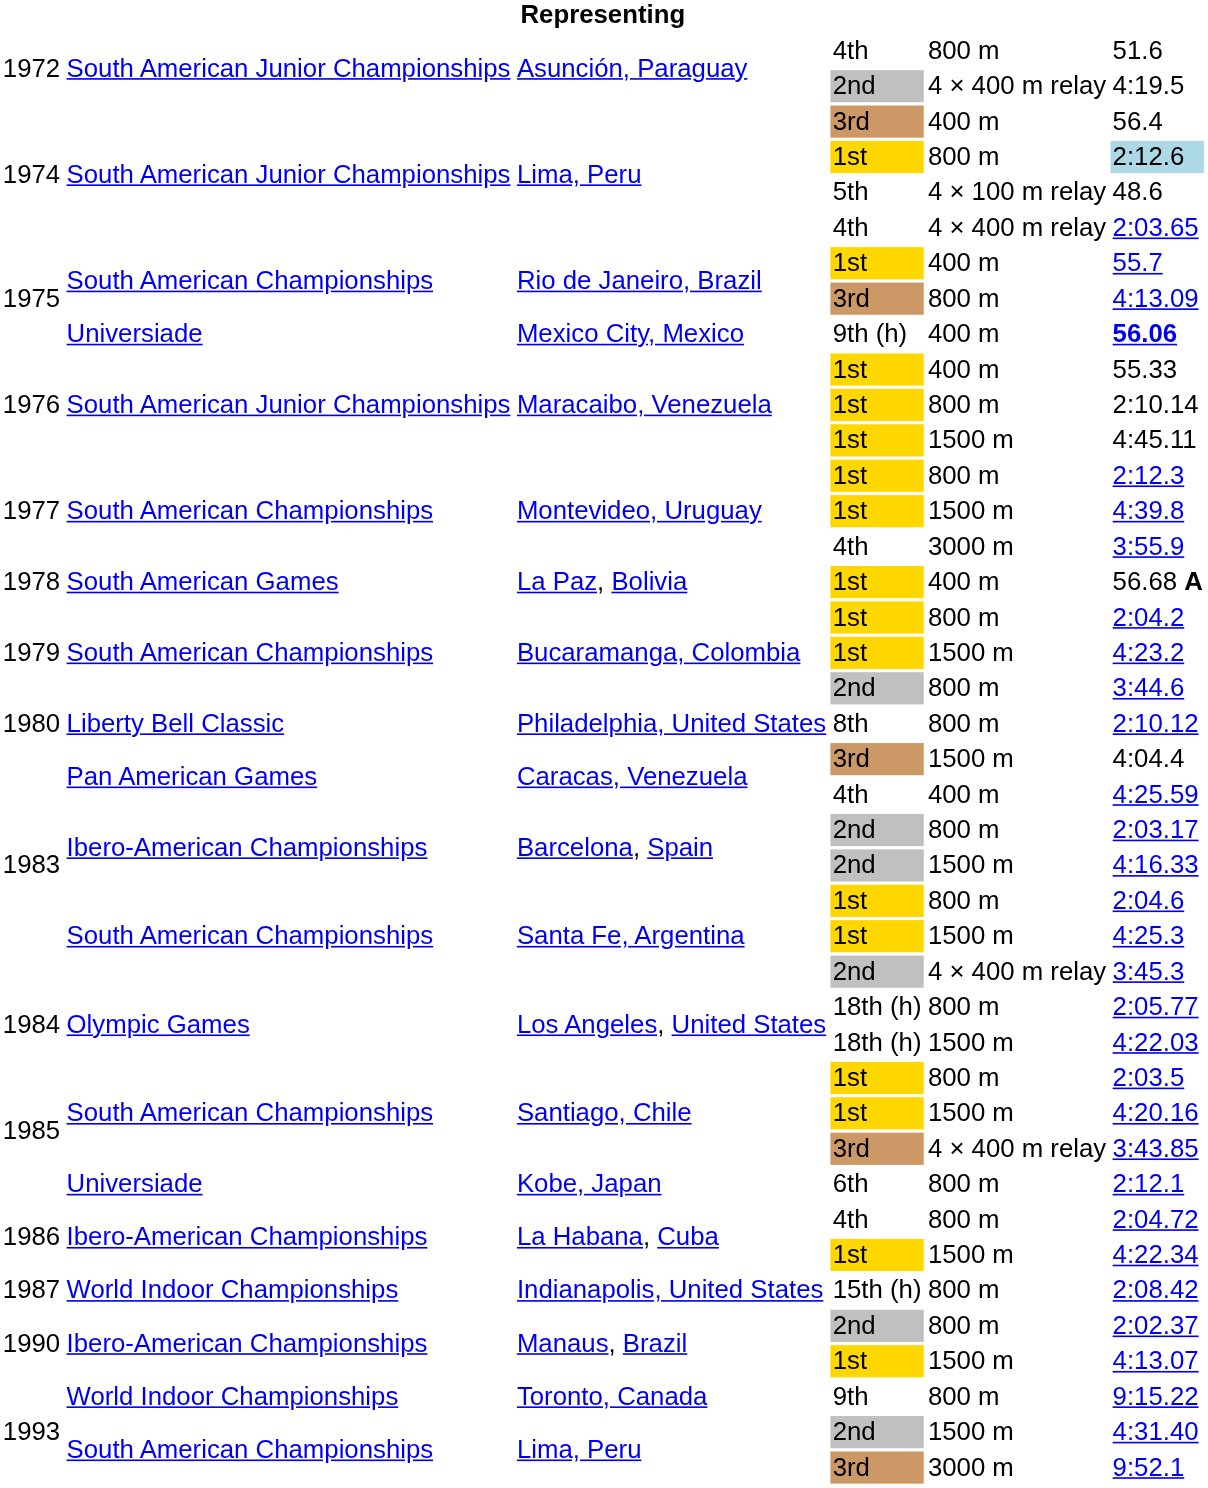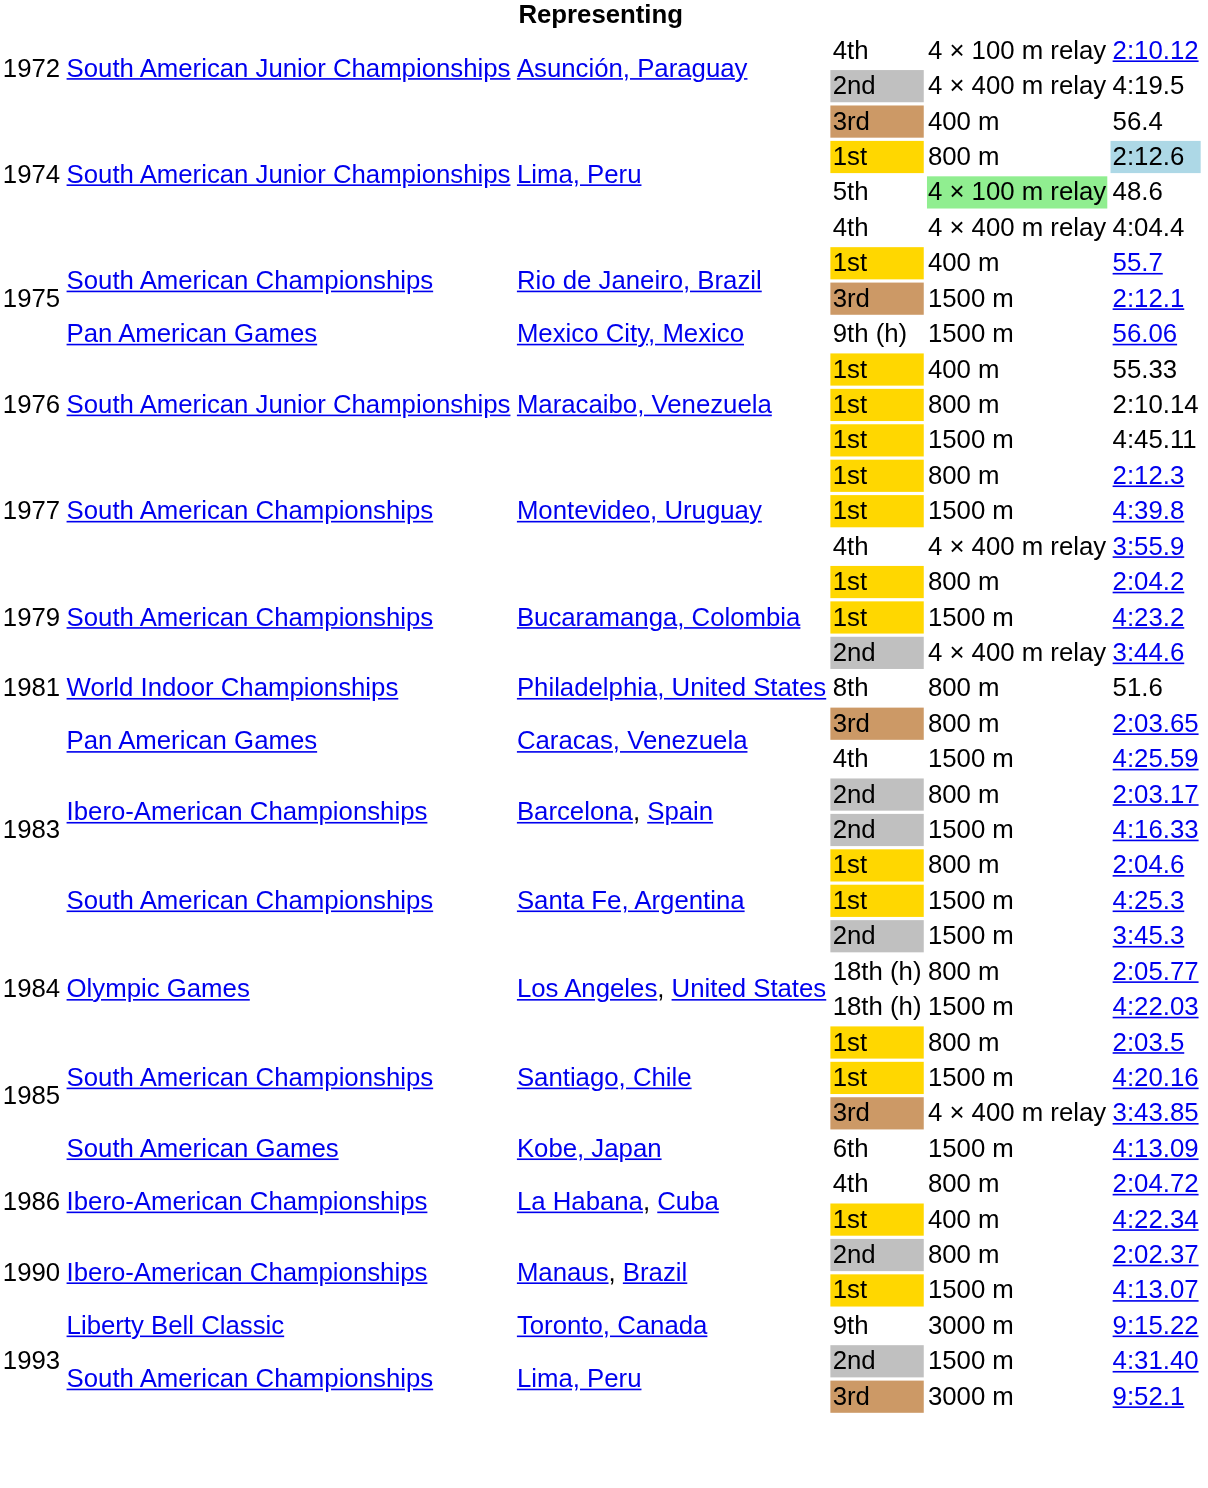 <table>
 <tr>
 <th colspan="6">Representing </th>
 </tr>
 <tr>
 <td rowspan=2>1972</td>
 <td rowspan=2><a href='#'>South American Junior Championships</a></td>
 <td rowspan=2><a href='#'>Asunción, Paraguay</a></td>
 <td>4th</td>
-<td>800 m</td>
-<td>51.6</td>
+<td>4 × 100 m relay</td>
+<td><a href='#'>2:10.12</a></td>
 </tr>
 <tr>
 <td bgcolor="silver">2nd</td>
 <td>4 × 400 m relay</td>
 <td>4:19.5</td>
 </tr>
 <tr>
 <td rowspan=4>1974</td>
 <td rowspan=4><a href='#'>South American Junior Championships</a></td>
 <td rowspan=4><a href='#'>Lima, Peru</a></td>
 <td bgcolor=cc9966>3rd</td>
 <td>400 m</td>
 <td>56.4</td>
 </tr>
 <tr>
 <td bgcolor=gold>1st</td>
 <td>800 m</td>
 <td style="background: lightblue;">2:12.6</td>
 </tr>
 <tr>
 <td>5th</td>
-<td>4 × 100 m relay</td>
+<td style="background: lightgreen;">4 × 100 m relay</td>
 <td>48.6</td>
 </tr>
 <tr>
 <td>4th</td>
 <td>4 × 400 m relay</td>
-<td><a href='#'>2:03.65</a></td>
+<td>4:04.4</td>
 </tr>
 <tr>
 <td rowspan=3>1975</td>
 <td rowspan=2><a href='#'>South American Championships</a></td>
 <td rowspan=2><a href='#'>Rio de Janeiro, Brazil</a></td>
 <td bgcolor="gold">1st</td>
 <td>400 m</td>
 <td><a href='#'>55.7</a></td>
 </tr>
 <tr>
 <td bgcolor="cc9966">3rd</td>
-<td>800 m</td>
-<td><a href='#'>4:13.09</a></td>
+<td>1500 m</td>
+<td><a href='#'>2:12.1</a></td>
 </tr>
 <tr>
-<td><a href='#'>Universiade</a></td>
+<td><a href='#'>Pan American Games</a></td>
 <td><a href='#'>Mexico City, Mexico</a></td>
 <td>9th (h)</td>
-<td>400 m</td>
-<td><strong><a href='#'>56.06</a></strong></td>
+<td>1500 m</td>
+<td><a href='#'>56.06</a></td>
 </tr>
 <tr>
 <td rowspan=3>1976</td>
 <td rowspan=3><a href='#'>South American Junior Championships</a></td>
 <td rowspan=3><a href='#'>Maracaibo, Venezuela</a></td>
 <td bgcolor=gold>1st</td>
 <td>400 m</td>
 <td>55.33</td>
 </tr>
 <tr>
 <td bgcolor=gold>1st</td>
 <td>800 m</td>
 <td>2:10.14</td>
 </tr>
 <tr>
 <td bgcolor=gold>1st</td>
 <td>1500 m</td>
 <td>4:45.11</td>
 </tr>
 <tr>
 <td rowspan=3>1977</td>
 <td rowspan=3><a href='#'>South American Championships</a></td>
 <td rowspan=3><a href='#'>Montevideo, Uruguay</a></td>
 <td bgcolor="gold">1st</td>
 <td>800 m</td>
 <td><a href='#'>2:12.3</a></td>
 </tr>
 <tr>
 <td bgcolor="gold">1st</td>
 <td>1500 m</td>
 <td><a href='#'>4:39.8</a></td>
 </tr>
 <tr>
 <td>4th</td>
-<td>3000 m</td>
+<td>4 × 400 m relay</td>
 <td><a href='#'>3:55.9</a></td>
-</tr>
-<tr>
-<td>1978</td>
-<td><a href='#'>South American Games</a></td>
-<td><a href='#'>La Paz</a>, <a href='#'>Bolivia</a></td>
-<td bgcolor=gold>1st</td>
-<td>400 m</td>
-<td>56.68 <strong>A</strong></td>
 </tr>
 <tr>
 <td rowspan=3>1979</td>
 <td rowspan=3><a href='#'>South American Championships</a></td>
 <td rowspan=3><a href='#'>Bucaramanga, Colombia</a></td>
 <td bgcolor="gold">1st</td>
 <td>800 m</td>
 <td><a href='#'>2:04.2</a></td>
 </tr>
 <tr>
 <td bgcolor="gold">1st</td>
 <td>1500 m</td>
 <td><a href='#'>4:23.2</a></td>
 </tr>
 <tr>
 <td bgcolor=silver>2nd</td>
-<td>800 m</td>
+<td>4 × 400 m relay</td>
 <td><a href='#'>3:44.6</a></td>
 </tr>
 <tr>
-<td>1980</td>
-<td><a href='#'>Liberty Bell Classic</a></td>
+<td>1981</td>
+<td><a href='#'>World Indoor Championships</a></td>
 <td><a href='#'>Philadelphia, United States</a></td>
 <td>8th</td>
 <td>800 m</td>
-<td><a href='#'>2:10.12</a></td>
+<td>51.6</td>
 </tr>
 <tr>
 <td rowspan=7>1983</td>
 <td rowspan=2><a href='#'>Pan American Games</a></td>
 <td rowspan=2><a href='#'>Caracas, Venezuela</a></td>
 <td bgcolor="cc9966">3rd</td>
-<td>1500 m</td>
-<td>4:04.4</td>
+<td>800 m</td>
+<td><a href='#'>2:03.65</a></td>
 </tr>
 <tr>
 <td>4th</td>
-<td>400 m</td>
+<td>1500 m</td>
 <td><a href='#'>4:25.59</a></td>
 </tr>
 <tr>
 <td rowspan=2><a href='#'>Ibero-American Championships</a></td>
 <td rowspan=2><a href='#'>Barcelona</a>, <a href='#'>Spain</a></td>
 <td bgcolor=silver>2nd</td>
 <td>800 m</td>
 <td><a href='#'>2:03.17</a></td>
 </tr>
 <tr>
 <td bgcolor=silver>2nd</td>
 <td>1500 m</td>
 <td><a href='#'>4:16.33</a></td>
 </tr>
 <tr>
 <td rowspan=3><a href='#'>South American Championships</a></td>
 <td rowspan=3><a href='#'>Santa Fe, Argentina</a></td>
 <td bgcolor="gold">1st</td>
 <td>800 m</td>
 <td><a href='#'>2:04.6</a></td>
 </tr>
 <tr>
 <td bgcolor="gold">1st</td>
 <td>1500 m</td>
 <td><a href='#'>4:25.3</a></td>
 </tr>
 <tr>
 <td bgcolor=silver>2nd</td>
-<td>4 × 400 m relay</td>
+<td>1500 m</td>
 <td><a href='#'>3:45.3</a></td>
 </tr>
 <tr>
 <td rowspan=2>1984</td>
 <td rowspan=2><a href='#'>Olympic Games</a></td>
 <td rowspan=2><a href='#'>Los Angeles</a>, <a href='#'>United States</a></td>
 <td>18th (h)</td>
 <td>800 m</td>
 <td><a href='#'>2:05.77</a></td>
 </tr>
 <tr>
 <td>18th (h)</td>
 <td>1500 m</td>
 <td><a href='#'>4:22.03</a></td>
 </tr>
 <tr>
 <td rowspan=4>1985</td>
 <td rowspan=3><a href='#'>South American Championships</a></td>
 <td rowspan=3><a href='#'>Santiago, Chile</a></td>
 <td bgcolor="gold">1st</td>
 <td>800 m</td>
 <td><a href='#'>2:03.5</a></td>
 </tr>
 <tr>
 <td bgcolor="gold">1st</td>
 <td>1500 m</td>
 <td><a href='#'>4:20.16</a></td>
 </tr>
 <tr>
 <td bgcolor=cc9966>3rd</td>
 <td>4 × 400 m relay</td>
 <td><a href='#'>3:43.85</a></td>
 </tr>
 <tr>
-<td><a href='#'>Universiade</a></td>
+<td><a href='#'>South American Games</a></td>
 <td><a href='#'>Kobe, Japan</a></td>
 <td>6th</td>
-<td>800 m</td>
-<td><a href='#'>2:12.1</a></td>
+<td>1500 m</td>
+<td><a href='#'>4:13.09</a></td>
 </tr>
 <tr>
 <td rowspan=2>1986</td>
 <td rowspan=2><a href='#'>Ibero-American Championships</a></td>
 <td rowspan=2><a href='#'>La Habana</a>, <a href='#'>Cuba</a></td>
 <td>4th</td>
 <td>800 m</td>
 <td><a href='#'>2:04.72</a></td>
 </tr>
 <tr>
 <td bgcolor=gold>1st</td>
-<td>1500 m</td>
+<td>400 m</td>
 <td><a href='#'>4:22.34</a></td>
-</tr>
-<tr>
-<td>1987</td>
-<td><a href='#'>World Indoor Championships</a></td>
-<td><a href='#'>Indianapolis, United States</a></td>
-<td>15th (h)</td>
-<td>800 m</td>
-<td><a href='#'>2:08.42</a></td>
 </tr>
 <tr>
 <td rowspan=2>1990</td>
 <td rowspan=2><a href='#'>Ibero-American Championships</a></td>
 <td rowspan=2><a href='#'>Manaus</a>, <a href='#'>Brazil</a></td>
 <td bgcolor=silver>2nd</td>
 <td>800 m</td>
 <td><a href='#'>2:02.37</a></td>
 </tr>
 <tr>
 <td bgcolor=gold>1st</td>
 <td>1500 m</td>
 <td><a href='#'>4:13.07</a></td>
 </tr>
 <tr>
 <td rowspan=3>1993</td>
-<td><a href='#'>World Indoor Championships</a></td>
+<td><a href='#'>Liberty Bell Classic</a></td>
 <td><a href='#'>Toronto, Canada</a></td>
 <td>9th</td>
-<td>800 m</td>
+<td>3000 m</td>
 <td><a href='#'>9:15.22</a></td>
 </tr>
 <tr>
 <td rowspan=2><a href='#'>South American Championships</a></td>
 <td rowspan=2><a href='#'>Lima, Peru</a></td>
 <td bgcolor="silver">2nd</td>
 <td>1500 m</td>
 <td><a href='#'>4:31.40</a></td>
 </tr>
 <tr>
 <td bgcolor="cc9966">3rd</td>
 <td>3000 m</td>
 <td><a href='#'>9:52.1</a></td>
 </tr>
 </table>
